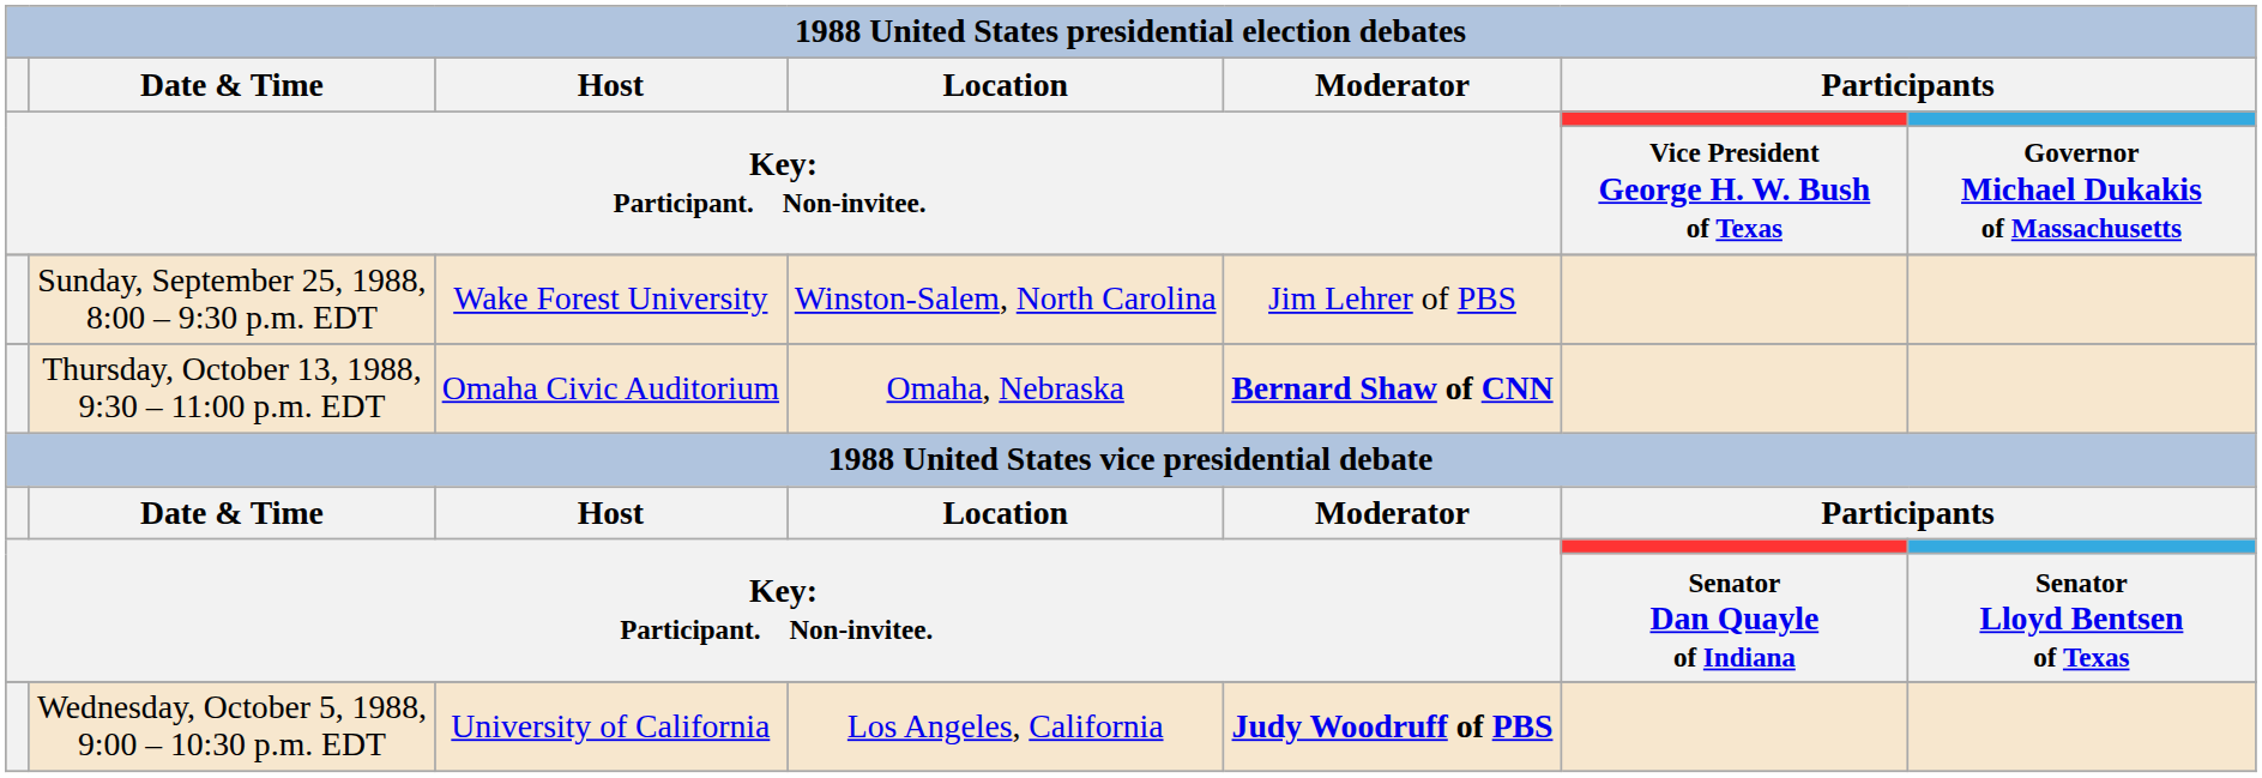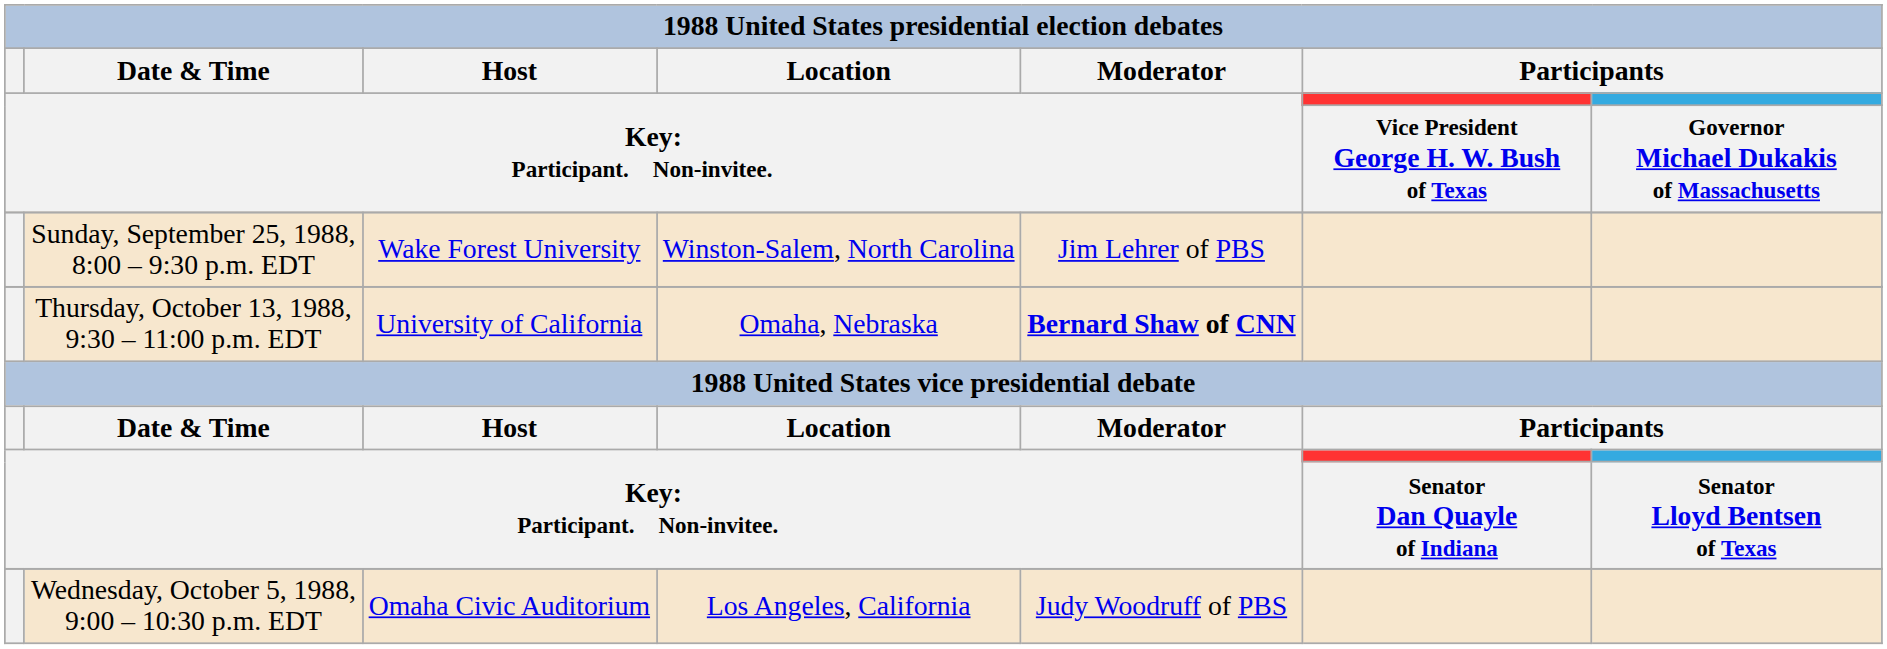 <table class="wikitable">
 <tr>
 <th style="background:#B0C4DE" colspan="16">1988 United States presidential election debates</th>
 </tr>
 <tr>
 <th style="white-space:nowrap;"> </th>
 <th>Date & Time</th>
 <th>Host</th>
 <th>Location</th>
 <th>Moderator</th>
 <th scope="col" colspan="10">Participants</th>
 </tr>
 <tr>
 <th colspan="5" rowspan="2">Key:<br> <small>Participant.  </small>   <small>Non-invitee.   </small> </th>
 <th scope="col" style="width:10em; background: #FF3333;"><small><a href='#'></a></small></th>
 <th scope="col" style="width:10em; background: #34AAE0;"><small><a href='#'></a></small></th>
 </tr>
 <tr>
 <th><small>Vice President</small><br><a href='#'>George H. W. Bush</a><br><small>of <a href='#'>Texas</a></small></th>
 <th><small>Governor</small><br><a href='#'>Michael Dukakis</a><br><small>of <a href='#'>Massachusetts</a></small></th>
 </tr>
 <tr>
 </tr>
 <tr bgcolor="#F7E7CE">
 <th></th>
 <td style="white-space:nowrap; text-align:center;">Sunday, September 25, 1988,<br>8:00 – 9:30 p.m. EDT</td>
 <td style="white-space:nowrap; text-align:center;"><a href='#'>Wake Forest University</a></td>
 <td style="white-space:nowrap; text-align:center;"><a href='#'>Winston-Salem</a>, <a href='#'>North Carolina</a></td>
 <td style="white-space:nowrap; text-align:center;"><a href='#'>Jim Lehrer</a> of <a href='#'>PBS</a></td>
 <td></td>
 <td></td>
 </tr>
 <tr>
 </tr>
 <tr bgcolor="#F7E7CE">
 <th></th>
 <td style="white-space:nowrap; text-align:center;">Thursday, October 13, 1988,<br>9:30 – 11:00 p.m. EDT</td>
-<td style="white-space:nowrap; text-align:center;"><a href='#'>Omaha Civic Auditorium</a></td>
+<td style="white-space:nowrap; text-align:center;"><a href='#'>University of California</a></td>
 <td style="white-space:nowrap; text-align:center;"><a href='#'>Omaha</a>, <a href='#'>Nebraska</a></td>
 <td style="white-space:nowrap; text-align:center;"><strong><a href='#'>Bernard Shaw</a> of <a href='#'>CNN</a></strong></td>
 <td></td>
 <td></td>
 </tr>
 <tr>
 <th colspan="16" style="background:#B0C4DE">1988 United States vice presidential debate</th>
 </tr>
 <tr>
 <th style="white-space:nowrap;"> </th>
 <th>Date & Time</th>
 <th>Host</th>
 <th>Location</th>
 <th>Moderator</th>
 <th scope="col" colspan="10">Participants</th>
 </tr>
 <tr>
 <th colspan="5" rowspan="2">Key:<br> <small>Participant.  </small>   <small>Non-invitee.   </small></th>
 <th scope="col" style="width:10em; background: #FF3333;"><small><a href='#'></a></small></th>
 <th scope="col" style="width:10em; background: #34AAE0;"><small><a href='#'></a></small></th>
 </tr>
 <tr>
 <th><small>Senator</small><br><a href='#'>Dan Quayle</a><br><small>of <a href='#'>Indiana</a></small></th>
 <th><small>Senator</small><br><a href='#'>Lloyd Bentsen</a><br><small>of <a href='#'>Texas</a></small></th>
 </tr>
 <tr>
 </tr>
 <tr bgcolor="#F7E7CE">
 <th></th>
 <td style="white-space:nowrap; text-align:center;">Wednesday, October 5, 1988,<br>9:00 – 10:30 p.m. EDT</td>
-<td style="white-space:nowrap; text-align:center;"><a href='#'>University of California</a></td>
+<td style="white-space:nowrap; text-align:center;"><a href='#'>Omaha Civic Auditorium</a></td>
 <td style="white-space:nowrap; text-align:center;"><a href='#'>Los Angeles</a>, <a href='#'>California</a></td>
-<td style="white-space:nowrap; text-align:center;"><strong><a href='#'>Judy Woodruff</a> of <a href='#'>PBS</a></strong></td>
+<td style="white-space:nowrap; text-align:center;"><a href='#'>Judy Woodruff</a> of <a href='#'>PBS</a></td>
 <td></td>
 <td></td>
 </tr>
 </table>
